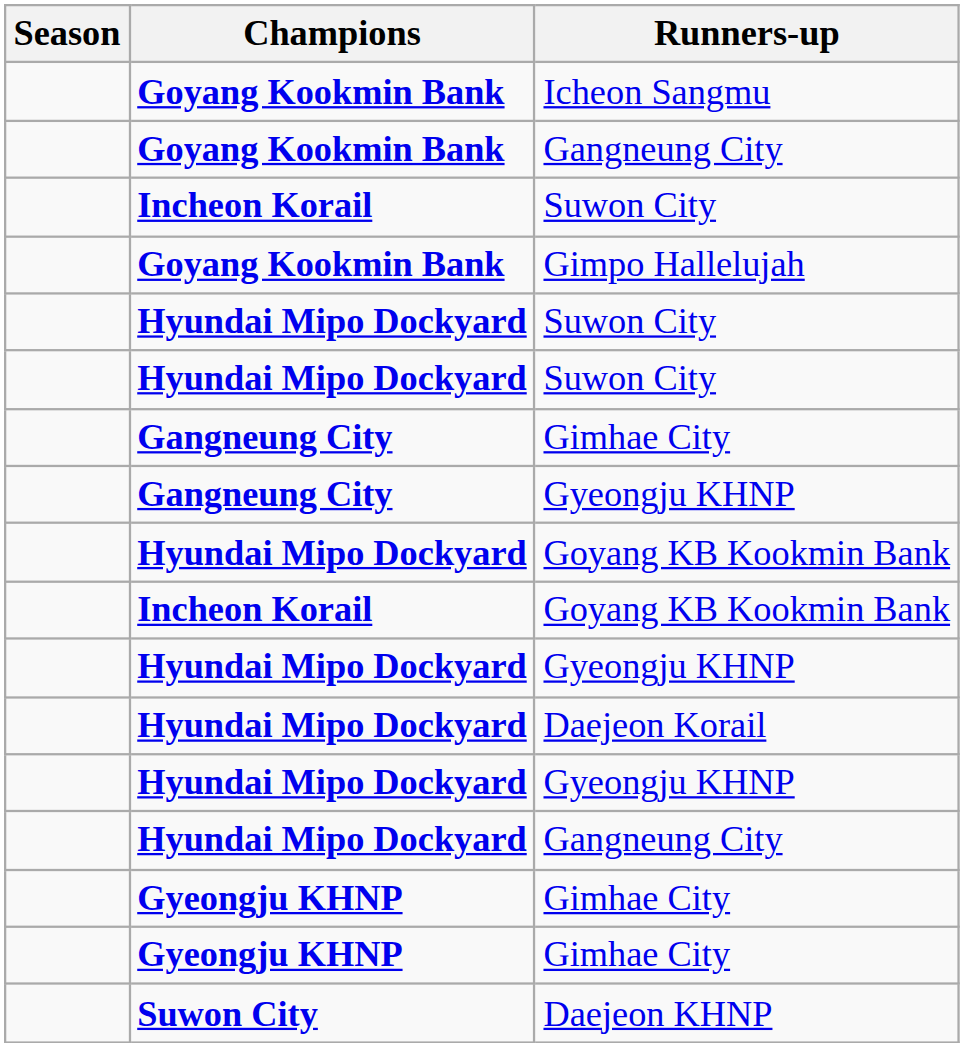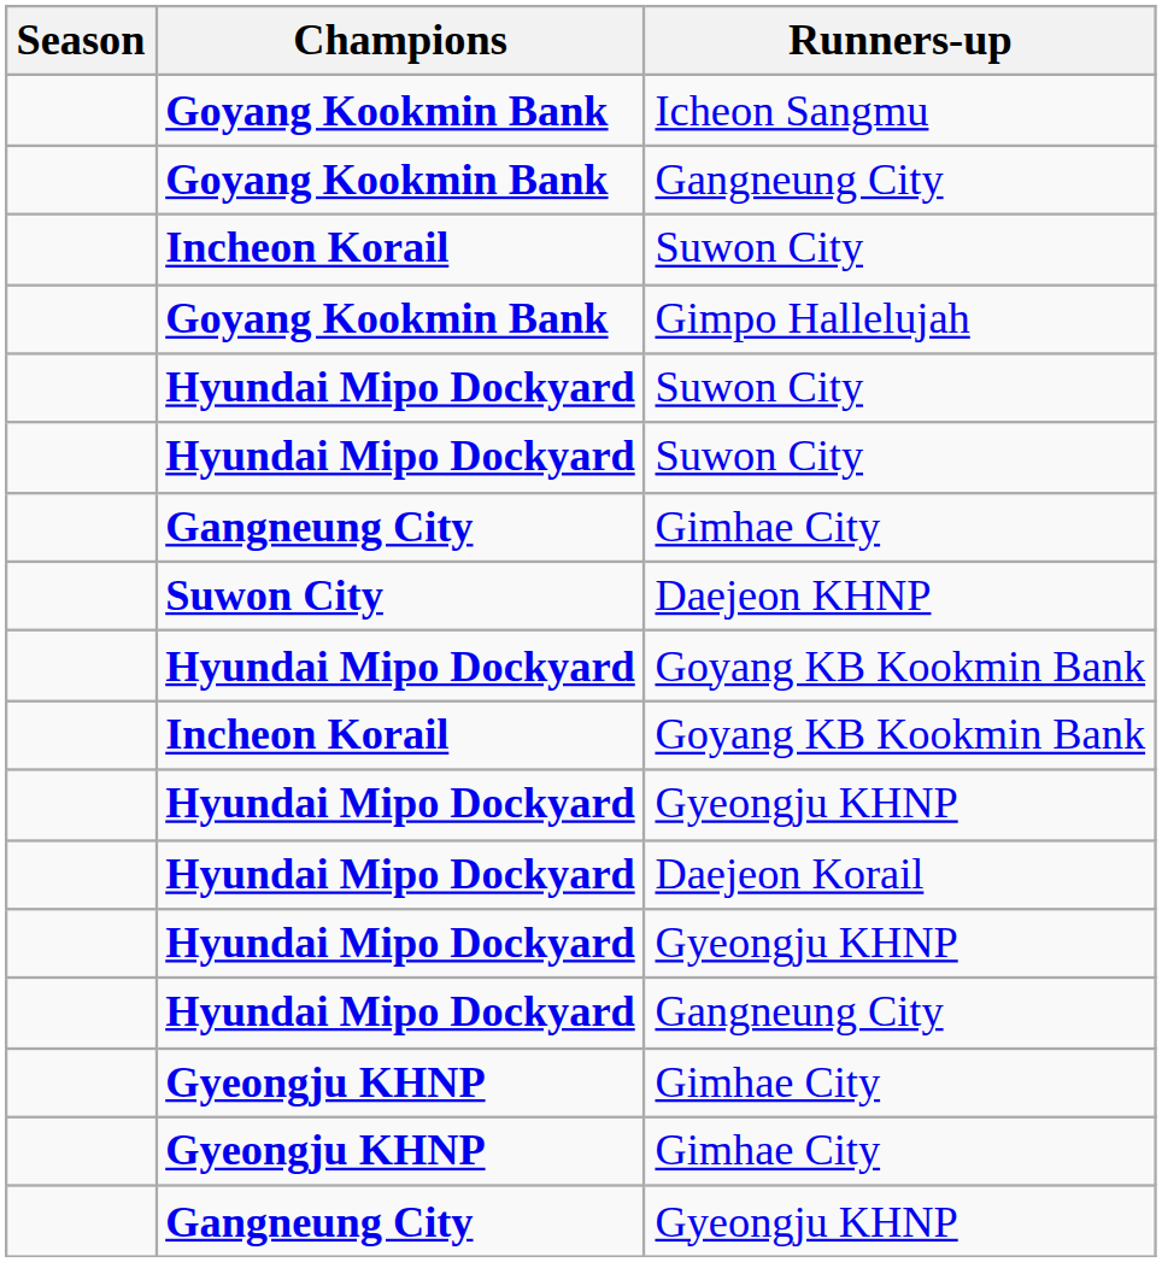 <table class="wikitable">
 <tr>
 <th>Season</th>
 <th>Champions</th>
 <th>Runners-up</th>
 </tr>
 <tr>
 <td></td>
 <td><strong><a href='#'>Goyang Kookmin Bank</a></strong></td>
 <td><a href='#'>Icheon Sangmu</a></td>
 </tr>
 <tr>
 <td></td>
 <td><strong><a href='#'>Goyang Kookmin Bank</a></strong></td>
 <td><a href='#'>Gangneung City</a></td>
 </tr>
 <tr>
 <td></td>
 <td><strong><a href='#'>Incheon Korail</a></strong></td>
 <td><a href='#'>Suwon City</a></td>
 </tr>
 <tr>
 <td></td>
 <td><strong><a href='#'>Goyang Kookmin Bank</a></strong></td>
 <td><a href='#'>Gimpo Hallelujah</a></td>
 </tr>
 <tr>
 <td></td>
 <td><strong><a href='#'>Hyundai Mipo Dockyard</a></strong></td>
 <td><a href='#'>Suwon City</a></td>
 </tr>
 <tr>
 <td></td>
 <td><strong><a href='#'>Hyundai Mipo Dockyard</a></strong></td>
 <td><a href='#'>Suwon City</a></td>
 </tr>
 <tr>
 <td></td>
 <td><strong><a href='#'>Gangneung City</a></strong></td>
 <td><a href='#'>Gimhae City</a></td>
 </tr>
 <tr>
 <td></td>
-<td><strong><a href='#'>Gangneung City</a></strong></td>
-<td><a href='#'>Gyeongju KHNP</a></td>
+<td><strong><a href='#'>Suwon City</a></strong></td>
+<td><a href='#'>Daejeon KHNP</a></td>
 </tr>
 <tr>
 <td></td>
 <td><strong><a href='#'>Hyundai Mipo Dockyard</a></strong></td>
 <td><a href='#'>Goyang KB Kookmin Bank</a></td>
 </tr>
 <tr>
 <td></td>
 <td><strong><a href='#'>Incheon Korail</a></strong></td>
 <td><a href='#'>Goyang KB Kookmin Bank</a></td>
 </tr>
 <tr>
 <td></td>
 <td><strong><a href='#'>Hyundai Mipo Dockyard</a></strong></td>
 <td><a href='#'>Gyeongju KHNP</a></td>
 </tr>
 <tr>
 <td></td>
 <td><strong><a href='#'>Hyundai Mipo Dockyard</a></strong></td>
 <td><a href='#'>Daejeon Korail</a></td>
 </tr>
 <tr>
 <td></td>
 <td><strong><a href='#'>Hyundai Mipo Dockyard</a></strong></td>
 <td><a href='#'>Gyeongju KHNP</a></td>
 </tr>
 <tr>
 <td></td>
 <td><strong><a href='#'>Hyundai Mipo Dockyard</a></strong></td>
 <td><a href='#'>Gangneung City</a></td>
 </tr>
 <tr>
 <td></td>
 <td><strong><a href='#'>Gyeongju KHNP</a></strong></td>
 <td><a href='#'>Gimhae City</a></td>
 </tr>
 <tr>
 <td></td>
 <td><strong><a href='#'>Gyeongju KHNP</a></strong></td>
 <td><a href='#'>Gimhae City</a></td>
 </tr>
 <tr>
 <td></td>
-<td><strong><a href='#'>Suwon City</a></strong></td>
-<td><a href='#'>Daejeon KHNP</a></td>
+<td><strong><a href='#'>Gangneung City</a></strong></td>
+<td><a href='#'>Gyeongju KHNP</a></td>
 </tr>
 </table>
